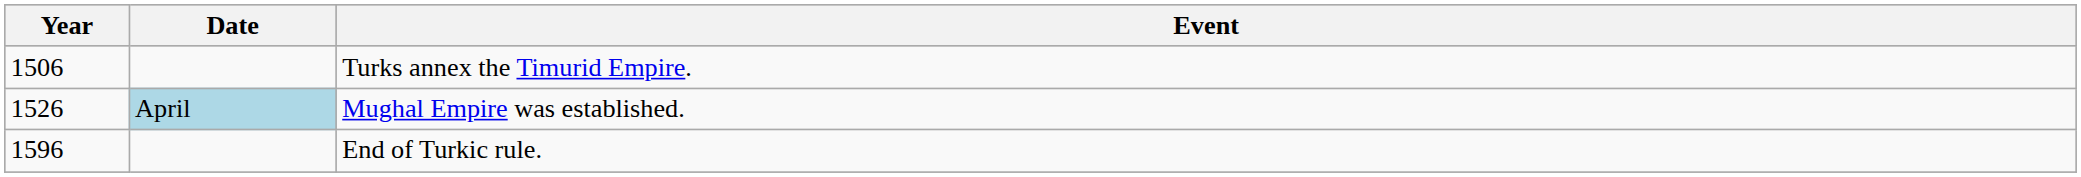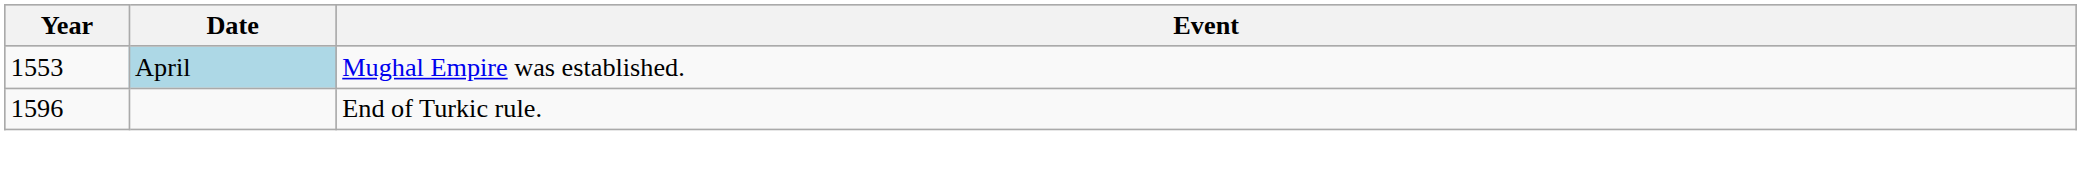 <table class="wikitable" width="100%">
 <tr>
 <th style="width:6%">Year</th>
 <th style="width:10%">Date</th>
 <th>Event</th>
 </tr>
 <tr>
-<td>1506</td>
-<td></td>
-<td>Turks annex the <a href='#'>Timurid Empire</a>.</td>
-</tr>
-<tr>
-<td>1526</td>
+<td>1553</td>
 <td style="background: lightblue;">April</td>
 <td><a href='#'>Mughal Empire</a> was established.</td>
 </tr>
 <tr>
 <td>1596</td>
 <td></td>
 <td>End of Turkic rule.</td>
 </tr>
 </table>
